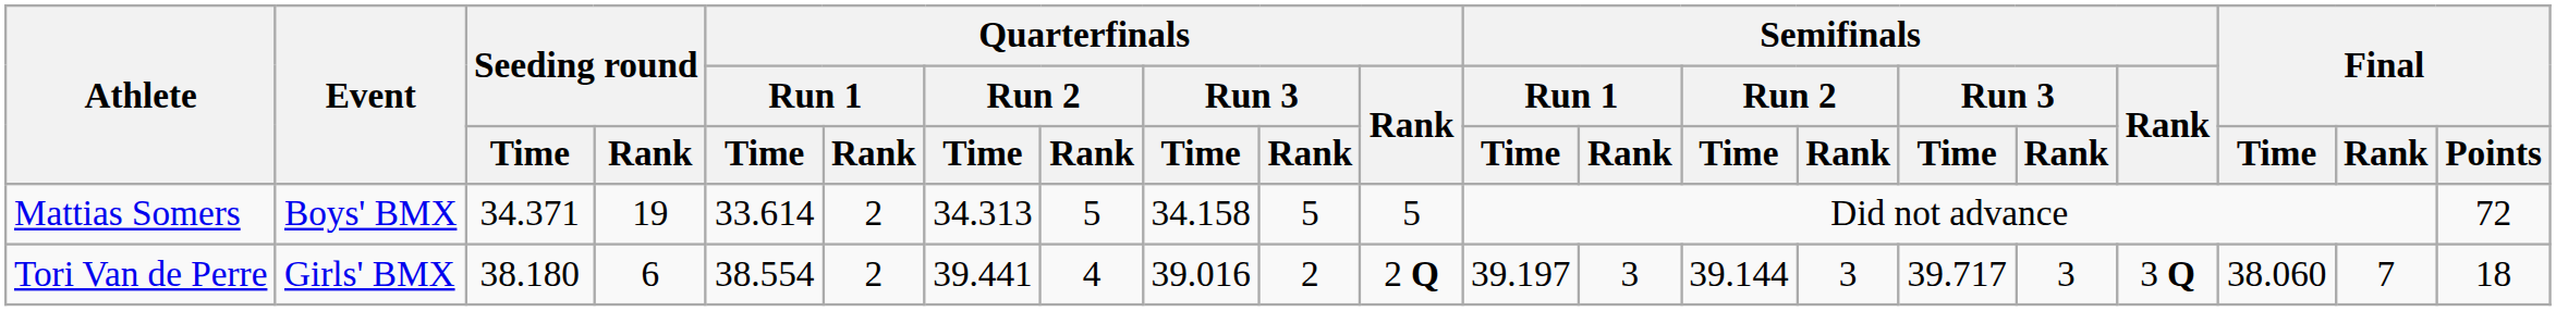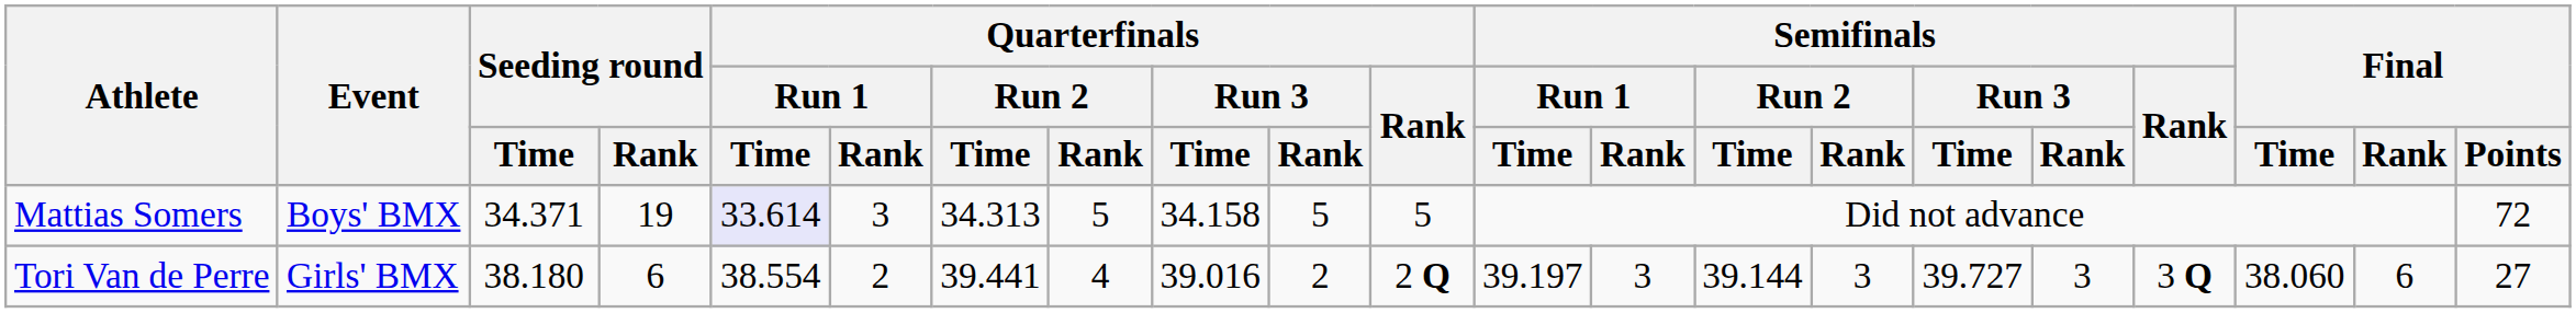 <table class="wikitable" border="1" style="font-size:90%">
 <tr>
 <th rowspan=3>Athlete</th>
 <th rowspan=3>Event</th>
 <th rowspan=2 colspan=2>Seeding round</th>
 <th colspan=7>Quarterfinals</th>
 <th colspan=7>Semifinals</th>
 <th rowspan=2 colspan=3>Final</th>
 </tr>
 <tr>
 <th colspan=2>Run 1</th>
 <th colspan=2>Run 2</th>
 <th colspan=2>Run 3</th>
 <th rowspan=2>Rank</th>
 <th colspan=2>Run 1</th>
 <th colspan=2>Run 2</th>
 <th colspan=2>Run 3</th>
 <th rowspan=2>Rank</th>
 </tr>
 <tr>
 <th>Time</th>
 <th>Rank</th>
 <th>Time</th>
 <th>Rank</th>
 <th>Time</th>
 <th>Rank</th>
 <th>Time</th>
 <th>Rank</th>
 <th>Time</th>
 <th>Rank</th>
 <th>Time</th>
 <th>Rank</th>
 <th>Time</th>
 <th>Rank</th>
 <th>Time</th>
 <th>Rank</th>
 <th>Points</th>
 </tr>
 <tr>
 <td><a href='#'>Mattias Somers</a></td>
 <td><a href='#'>Boys' BMX</a></td>
 <td align=center>34.371</td>
 <td align=center>19</td>
-<td align=center>33.614</td>
-<td align=center>2</td>
+<td align=center style="background: lavender;">33.614</td>
+<td align=center>3</td>
 <td align=center>34.313</td>
 <td align=center>5</td>
 <td align=center>34.158</td>
 <td align=center>5</td>
 <td align=center>5</td>
 <td align=center colspan=9>Did not advance</td>
 <td align=center>72</td>
 </tr>
 <tr>
 <td><a href='#'>Tori Van de Perre</a></td>
 <td><a href='#'>Girls' BMX</a></td>
 <td align=center>38.180</td>
 <td align=center>6</td>
 <td align=center>38.554</td>
 <td align=center>2</td>
 <td align=center>39.441</td>
 <td align=center>4</td>
 <td align=center>39.016</td>
 <td align=center>2</td>
 <td align=center>2 <strong>Q</strong></td>
 <td align=center>39.197</td>
 <td align=center>3</td>
 <td align=center>39.144</td>
 <td align=center>3</td>
-<td align=center>39.717</td>
+<td align=center>39.727</td>
 <td align=center>3</td>
 <td align=center>3 <strong>Q</strong></td>
 <td align=center>38.060</td>
-<td align=center>7</td>
-<td align=center>18</td>
+<td align=center>6</td>
+<td align=center>27</td>
 </tr>
 </table>
